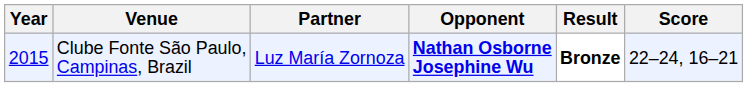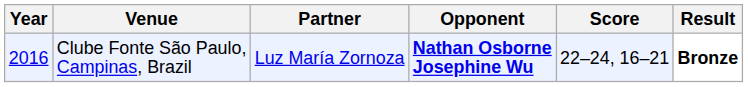 <table class="sortable wikitable" style="font-size: 90%;">
 <tr>
 <th>Year</th>
 <th>Venue</th>
 <th>Partner</th>
 <th>Opponent</th>
+<th>Score</th>
 <th>Result</th>
-<th>Score</th>
 </tr>
 <tr style="background:#ECF2FF">
-<td align="center"><a href='#'>2015</a></td>
+<td align="center"><a href='#'>2016</a></td>
 <td align="left">Clube Fonte São Paulo,<br><a href='#'>Campinas</a>, Brazil</td>
 <td align="left"> <a href='#'>Luz María Zornoza</a></td>
 <td align="left"><strong> <a href='#'>Nathan Osborne</a><br> <a href='#'>Josephine Wu</a></strong></td>
+<td align="left">22–24, 16–21</td>
 <td style="text-align:left; background:white"> <strong>Bronze</strong></td>
-<td align="left">22–24, 16–21</td>
 </tr>
 </table>
